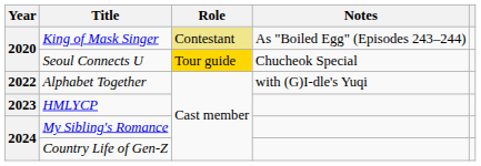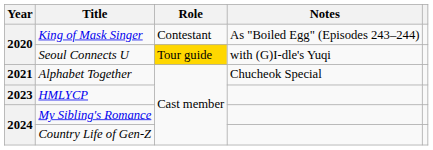 <table class="wikitable plainrowheaders sortable">
 <tr>
 <th scope="col">Year</th>
 <th scope="col">Title</th>
 <th scope="col">Role</th>
 <th scope="col">Notes</th>
 <th scope="col" class="unsortable"></th>
 </tr>
 <tr>
 <th scope="row" rowspan="2">2020</th>
 <td><em><a href='#'>King of Mask Singer</a></em></td>
-<td style="background: khaki;">Contestant</td>
+<td>Contestant</td>
 <td>As "Boiled Egg"  (Episodes 243–244)</td>
 <td style="text-align:center"></td>
 </tr>
 <tr>
 <td><em>Seoul Connects U</em></td>
 <td style="background: gold;">Tour guide</td>
-<td>Chucheok Special</td>
+<td>with (G)I-dle's Yuqi</td>
 <td style="text-align:center"></td>
 </tr>
 <tr>
-<th scope="row">2022</th>
+<th scope="row">2021</th>
 <td><em>Alphabet Together</em></td>
 <td rowspan="4">Cast member</td>
-<td>with (G)I-dle's Yuqi</td>
+<td>Chucheok Special</td>
 <td style="text-align:center"></td>
 </tr>
 <tr>
 <th scope="row">2023</th>
 <td><em><a href='#'>HMLYCP</a></em></td>
 <td></td>
 <td style="text-align:center"></td>
 </tr>
 <tr>
 <th scope="row" rowspan="2">2024</th>
 <td><em><a href='#'>My Sibling's Romance</a></em></td>
 <td></td>
 <td style="text-align:center"></td>
 </tr>
 <tr>
 <td><em>Country Life of Gen-Z</em></td>
 <td></td>
 <td style="text-align:center"></td>
 </tr>
 </table>
